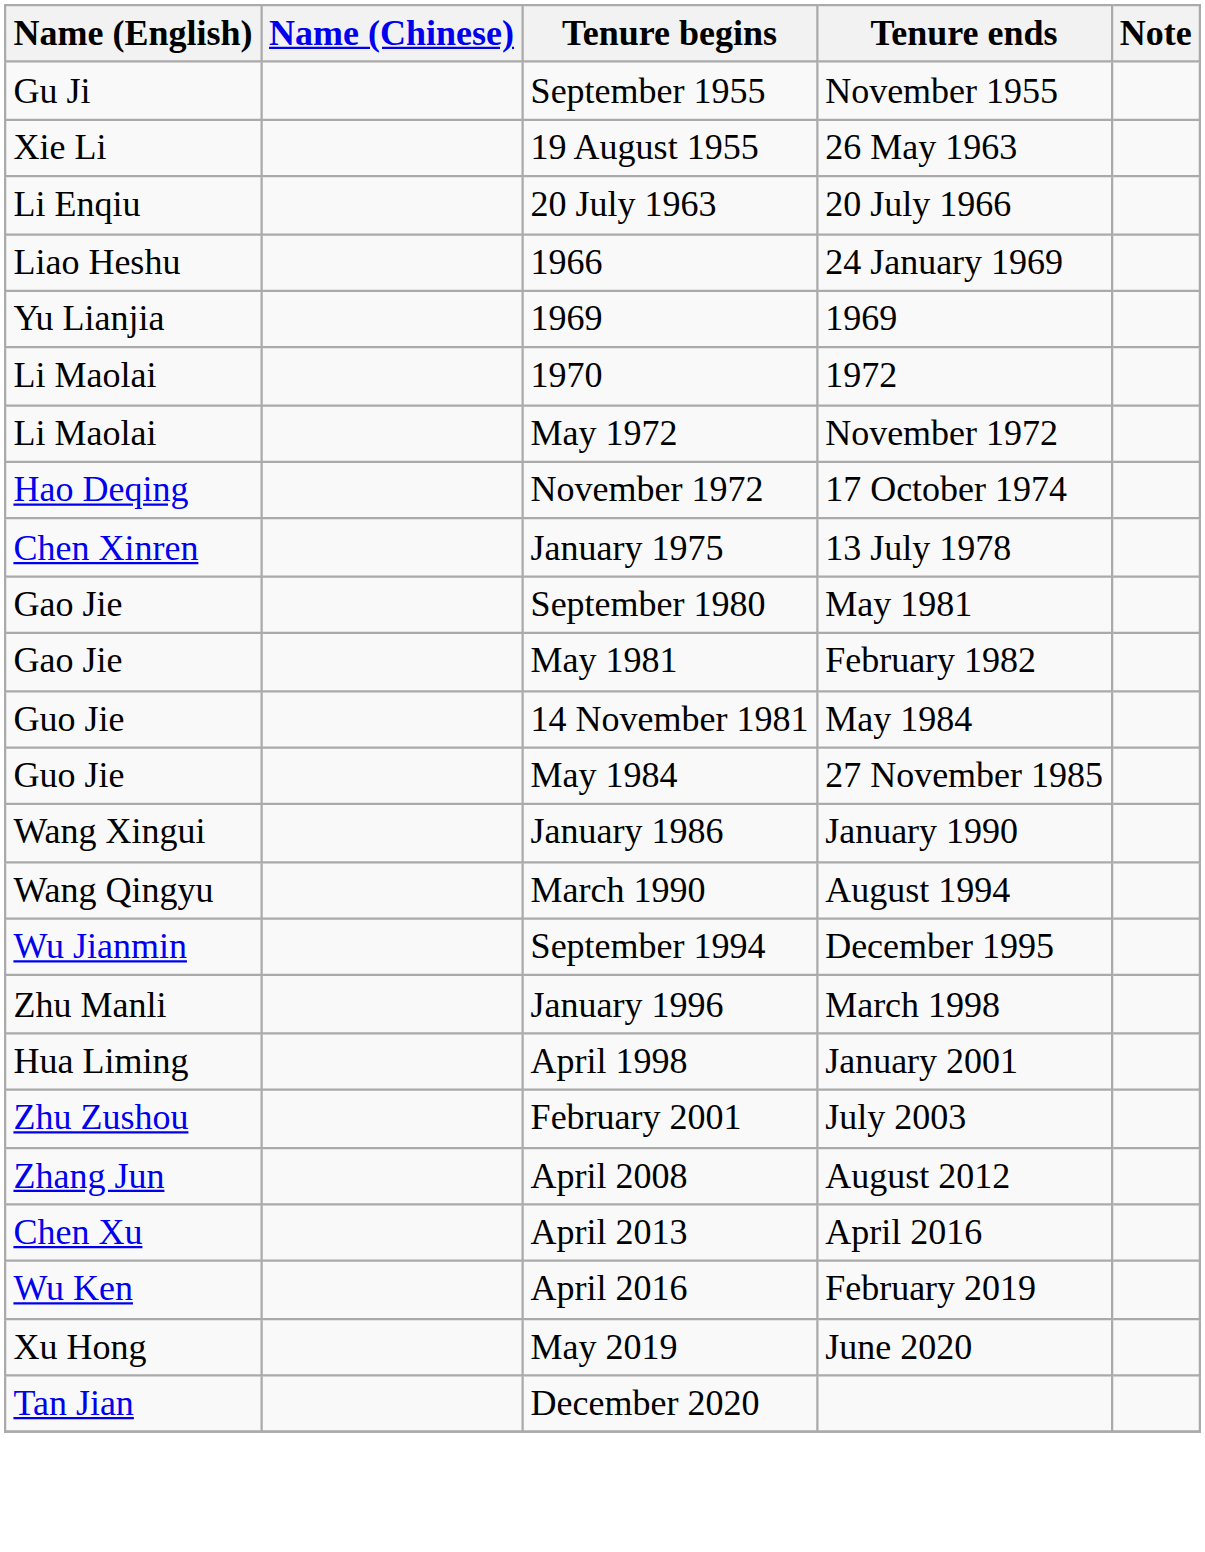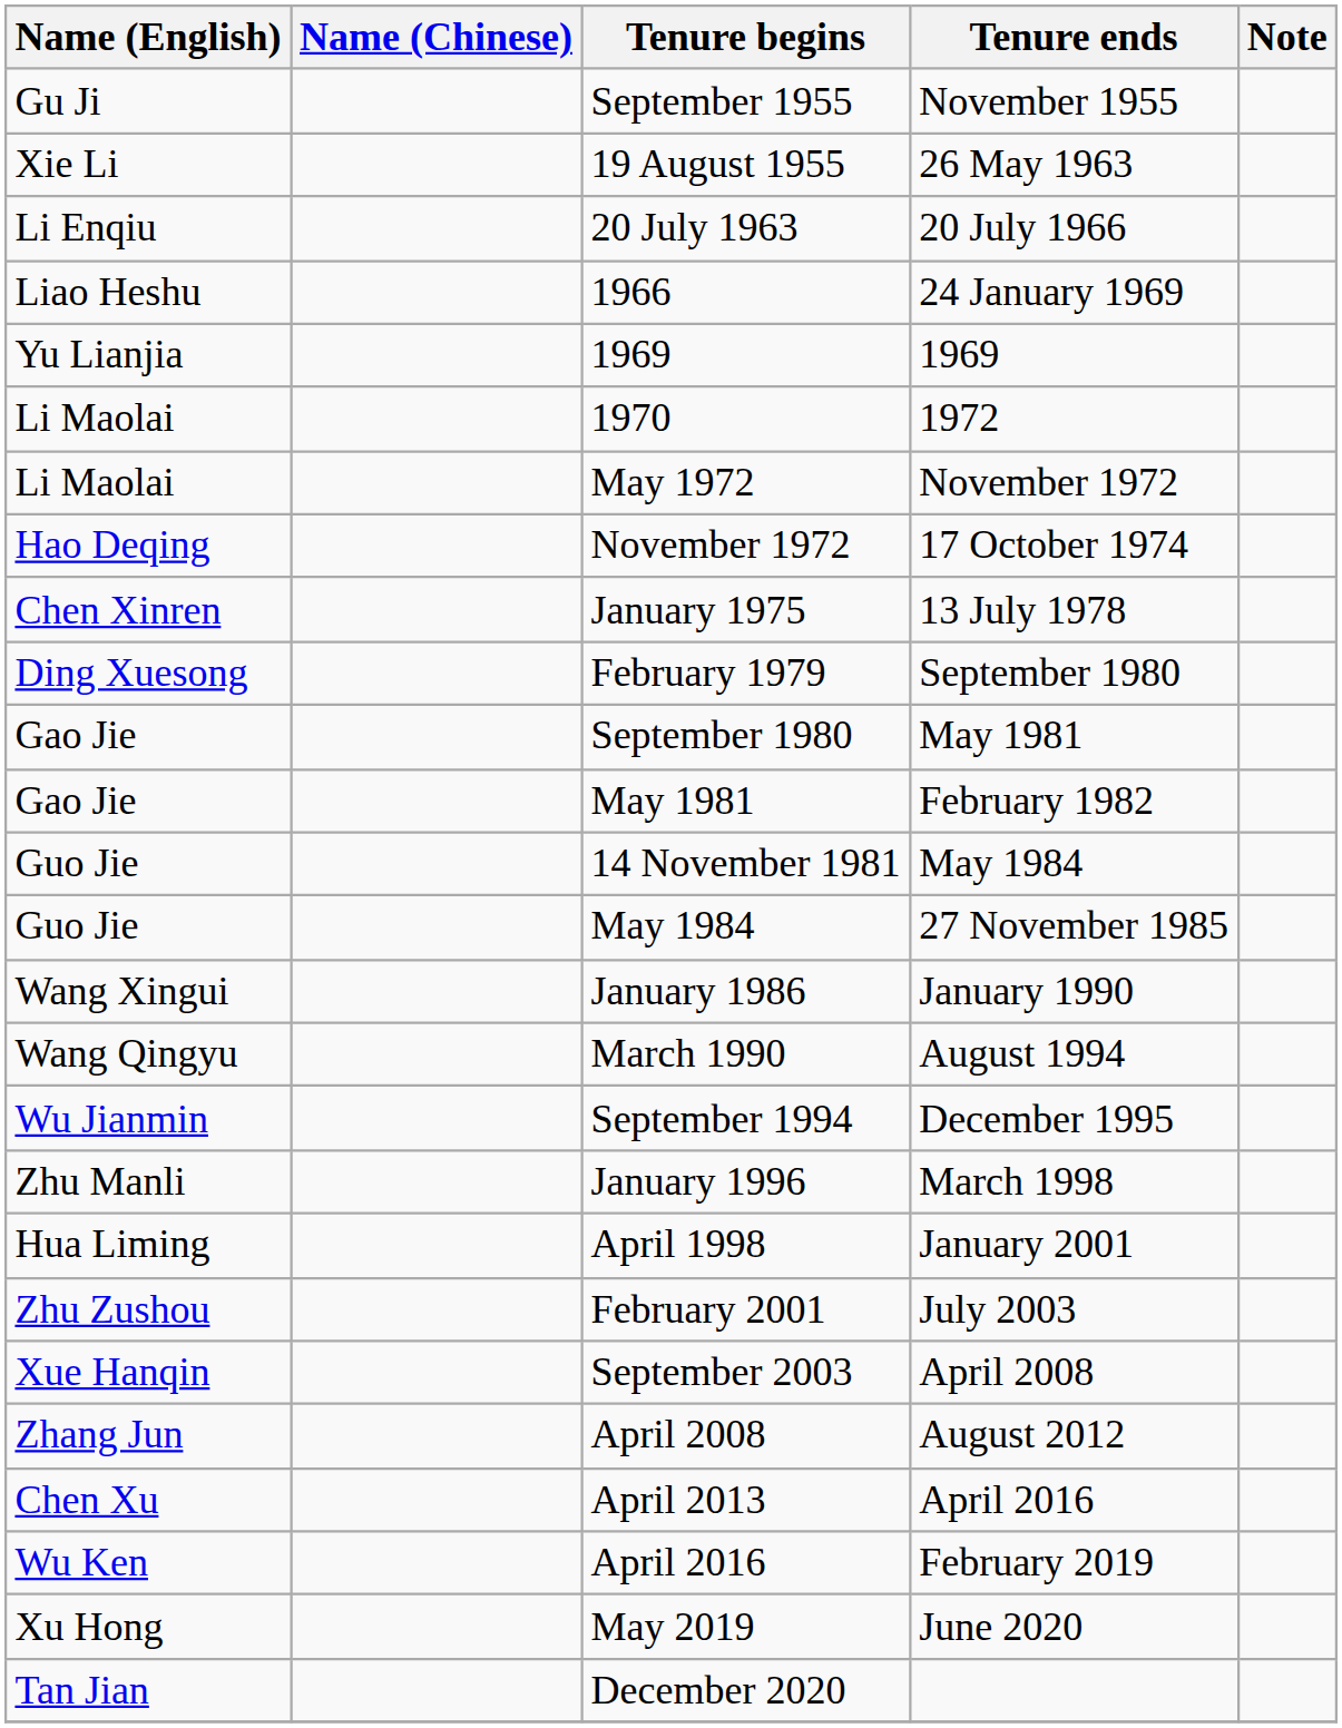 <table class="wikitable">
 <tr>
 <th>Name (English)</th>
 <th><a href='#'>Name (Chinese)</a></th>
 <th>Tenure begins</th>
 <th>Tenure ends</th>
 <th>Note</th>
 </tr>
 <tr>
 <td>Gu Ji</td>
 <td></td>
 <td>September 1955</td>
 <td>November 1955</td>
 <td></td>
 </tr>
 <tr>
 <td>Xie Li</td>
 <td></td>
 <td>19 August 1955</td>
 <td>26 May 1963</td>
 <td></td>
 </tr>
 <tr>
 <td>Li Enqiu</td>
 <td></td>
 <td>20 July 1963</td>
 <td>20 July 1966</td>
 <td></td>
 </tr>
 <tr>
 <td>Liao Heshu</td>
 <td></td>
 <td>1966</td>
 <td>24 January 1969</td>
 <td></td>
 </tr>
 <tr>
 <td>Yu Lianjia</td>
 <td></td>
 <td>1969</td>
 <td>1969</td>
 <td></td>
 </tr>
 <tr>
 <td>Li Maolai</td>
 <td></td>
 <td>1970</td>
 <td>1972</td>
 <td></td>
 </tr>
 <tr>
 <td>Li Maolai</td>
 <td></td>
 <td>May 1972</td>
 <td>November 1972</td>
 <td></td>
 </tr>
 <tr>
 <td><a href='#'>Hao Deqing</a></td>
 <td></td>
 <td>November 1972</td>
 <td>17 October 1974</td>
 <td></td>
 </tr>
 <tr>
 <td><a href='#'>Chen Xinren</a></td>
 <td></td>
 <td>January 1975</td>
 <td>13 July 1978</td>
+<td></td>
+</tr>
+<tr>
+<td><a href='#'>Ding Xuesong</a></td>
+<td></td>
+<td>February 1979</td>
+<td>September 1980</td>
 <td></td>
 </tr>
 <tr>
 <td>Gao Jie</td>
 <td></td>
 <td>September 1980</td>
 <td>May 1981</td>
 <td></td>
 </tr>
 <tr>
 <td>Gao Jie</td>
 <td></td>
 <td>May 1981</td>
 <td>February 1982</td>
 <td></td>
 </tr>
 <tr>
 <td>Guo Jie</td>
 <td></td>
 <td>14 November 1981</td>
 <td>May 1984</td>
 <td></td>
 </tr>
 <tr>
 <td>Guo Jie</td>
 <td></td>
 <td>May 1984</td>
 <td>27 November 1985</td>
 <td></td>
 </tr>
 <tr>
 <td>Wang Xingui</td>
 <td></td>
 <td>January 1986</td>
 <td>January 1990</td>
 <td></td>
 </tr>
 <tr>
 <td>Wang Qingyu</td>
 <td></td>
 <td>March 1990</td>
 <td>August 1994</td>
 <td></td>
 </tr>
 <tr>
 <td><a href='#'>Wu Jianmin</a></td>
 <td></td>
 <td>September 1994</td>
 <td>December 1995</td>
 <td></td>
 </tr>
 <tr>
 <td>Zhu Manli</td>
 <td></td>
 <td>January 1996</td>
 <td>March 1998</td>
 <td></td>
 </tr>
 <tr>
 <td>Hua Liming</td>
 <td></td>
 <td>April 1998</td>
 <td>January 2001</td>
 <td></td>
 </tr>
 <tr>
 <td><a href='#'>Zhu Zushou</a></td>
 <td></td>
 <td>February 2001</td>
 <td>July 2003</td>
 <td></td>
 </tr>
 <tr>
+<td><a href='#'>Xue Hanqin</a></td>
+<td></td>
+<td>September 2003</td>
+<td>April 2008</td>
+<td></td>
+</tr>
+<tr>
 <td><a href='#'>Zhang Jun</a></td>
 <td></td>
 <td>April 2008</td>
 <td>August 2012</td>
 <td></td>
 </tr>
 <tr>
 <td><a href='#'>Chen Xu</a></td>
 <td></td>
 <td>April 2013</td>
 <td>April 2016</td>
 <td></td>
 </tr>
 <tr>
 <td><a href='#'>Wu Ken</a></td>
 <td></td>
 <td>April 2016</td>
 <td>February 2019</td>
 <td></td>
 </tr>
 <tr>
 <td>Xu Hong</td>
 <td></td>
 <td>May 2019</td>
 <td>June 2020</td>
 <td></td>
 </tr>
 <tr>
 <td><a href='#'>Tan Jian</a></td>
 <td></td>
 <td>December 2020</td>
 <td></td>
 <td></td>
 </tr>
 <tr>
 </tr>
 </table>
